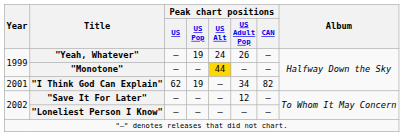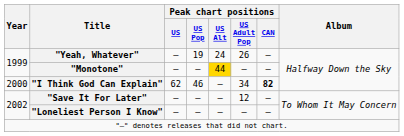 <table class="wikitable plainrowheaders" style="text-align:center;">
 <tr>
 <th rowspan="2">Year</th>
 <th rowspan="2">Title</th>
 <th colspan="5">Peak chart positions</th>
 <th rowspan="2">Album</th>
 </tr>
 <tr>
 <th style="width:2.5em;font-size:85%"><a href='#'>US</a><br></th>
 <th style="width:2.5em;font-size:85%"><a href='#'>US Pop</a><br></th>
 <th style="width:2.5em;font-size:85%"><a href='#'>US<br>Alt</a><br></th>
 <th style="width:2.5em;font-size:85%"><a href='#'>US Adult Pop</a><br></th>
 <th style="width:2.5em;font-size:85%"><a href='#'>CAN</a><br></th>
 </tr>
 <tr>
 <td style="text-align:center;" rowspan="2">1999</td>
 <th scope="row">"Yeah, Whatever"</th>
 <td>—</td>
 <td>19</td>
 <td>24</td>
 <td>26</td>
 <td>—</td>
 <td rowspan="3"><em>Halfway Down the Sky</em></td>
 </tr>
 <tr>
 <th scope="row">"Monotone"</th>
 <td>—</td>
 <td>—</td>
 <td style="background: gold;">44</td>
 <td>—</td>
 <td>—</td>
 </tr>
 <tr>
-<td style="text-align:center;">2001</td>
+<td style="text-align:center;">2000</td>
 <th scope="row">"I Think God Can Explain"</th>
 <td>62</td>
-<td>19</td>
+<td>46</td>
 <td>—</td>
 <td>34</td>
-<td>82</td>
+<td><strong>82</strong></td>
 </tr>
 <tr>
 <td style="text-align:center;" rowspan="2">2002</td>
 <th scope="row">"Save It For Later"</th>
 <td>—</td>
 <td>—</td>
 <td>—</td>
 <td>12</td>
 <td>—</td>
 <td rowspan="2"><em>To Whom It May Concern</em></td>
 </tr>
 <tr>
 <th scope="row">"Loneliest Person I Know"</th>
 <td>—</td>
 <td>—</td>
 <td>—</td>
 <td>—</td>
 <td>—</td>
 </tr>
 <tr>
 <td colspan="8" style="text-align:center; font-size:8pt;">"—" denotes releases that did not chart.</td>
 </tr>
 </table>
